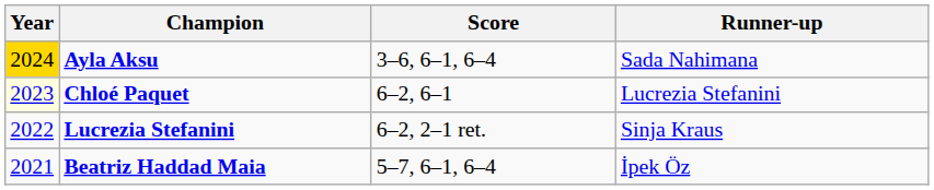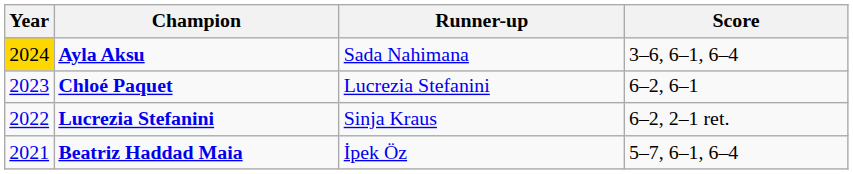 <table class="wikitable" style="font-size:90%">
 <tr>
 <th>Year</th>
 <th width="200">Champion</th>
+<th width="200">Runner-up</th>
 <th width="155">Score</th>
-<th width="200">Runner-up</th>
 </tr>
 <tr>
 <td style="background: gold;">2024</td>
 <td> <strong><a href='#'>Ayla Aksu</a></strong></td>
+<td> <a href='#'>Sada Nahimana</a></td>
 <td>3–6, 6–1, 6–4</td>
-<td> <a href='#'>Sada Nahimana</a></td>
 </tr>
 <tr>
-<td style="background: lightyellow;"><a href='#'>2023</a></td>
+<td><a href='#'>2023</a></td>
 <td><strong> <a href='#'>Chloé Paquet</a></strong></td>
+<td> <a href='#'>Lucrezia Stefanini</a></td>
 <td>6–2, 6–1</td>
-<td> <a href='#'>Lucrezia Stefanini</a></td>
 </tr>
 <tr>
 <td><a href='#'>2022</a></td>
 <td> <strong><a href='#'>Lucrezia Stefanini</a></strong></td>
+<td> <a href='#'>Sinja Kraus</a></td>
 <td>6–2, 2–1 ret.</td>
-<td> <a href='#'>Sinja Kraus</a></td>
 </tr>
 <tr>
 <td><a href='#'>2021</a></td>
 <td> <strong><a href='#'>Beatriz Haddad Maia</a></strong></td>
+<td> <a href='#'>İpek Öz</a></td>
 <td>5–7, 6–1, 6–4</td>
-<td> <a href='#'>İpek Öz</a></td>
 </tr>
 </table>
